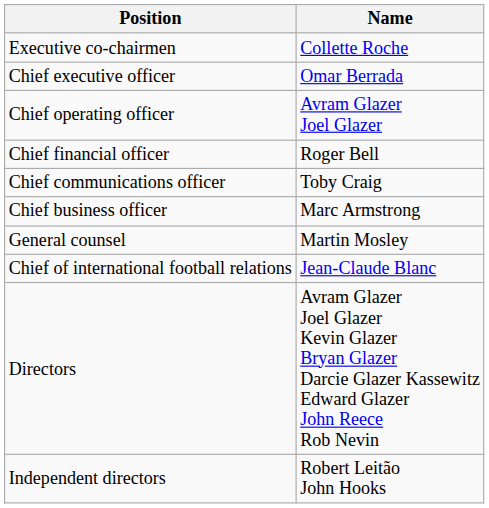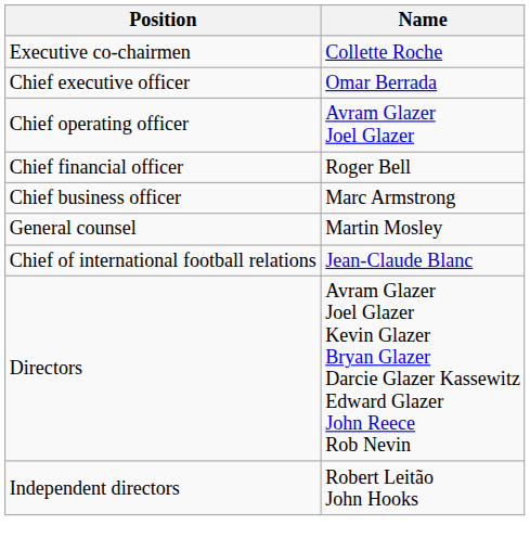 <table class="wikitable">
 <tr>
 <th>Position</th>
 <th>Name</th>
 </tr>
 <tr>
 <td>Executive co-chairmen</td>
 <td><a href='#'>Collette Roche</a></td>
 </tr>
 <tr>
 <td>Chief executive officer</td>
 <td><a href='#'>Omar Berrada</a></td>
 </tr>
 <tr>
 <td>Chief operating officer</td>
 <td><a href='#'>Avram Glazer</a><br><a href='#'>Joel Glazer</a></td>
 </tr>
 <tr>
 <td>Chief financial officer</td>
 <td>Roger Bell</td>
 </tr>
 <tr>
-<td>Chief communications officer</td>
-<td>Toby Craig</td>
-</tr>
-<tr>
 <td>Chief business officer</td>
 <td>Marc Armstrong</td>
 </tr>
 <tr>
 <td>General counsel</td>
 <td>Martin Mosley</td>
 </tr>
 <tr>
 <td>Chief of international football relations</td>
 <td><a href='#'>Jean-Claude Blanc</a></td>
 </tr>
 <tr>
 <td>Directors</td>
 <td>Avram Glazer<br>Joel Glazer<br>Kevin Glazer<br><a href='#'>Bryan Glazer</a><br>Darcie Glazer Kassewitz<br>Edward Glazer<br><a href='#'>John Reece</a><br>Rob Nevin</td>
 </tr>
 <tr>
 <td>Independent directors</td>
 <td>Robert Leitão<br>John Hooks</td>
 </tr>
 </table>
